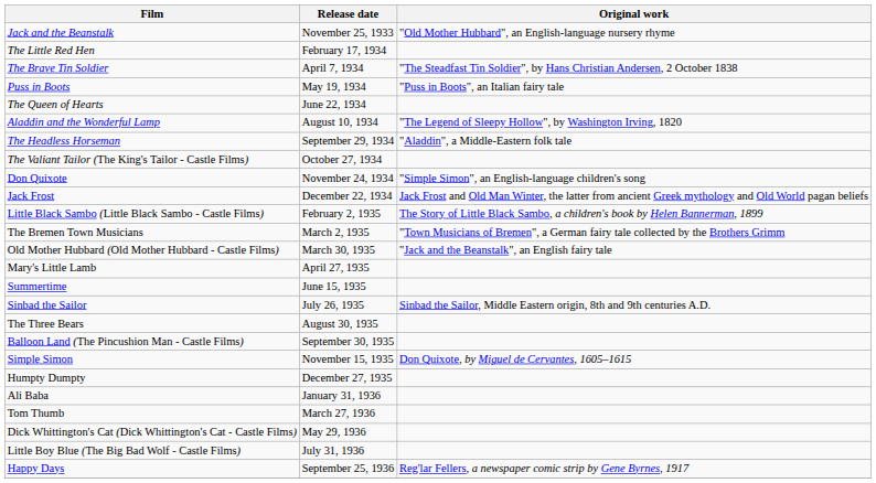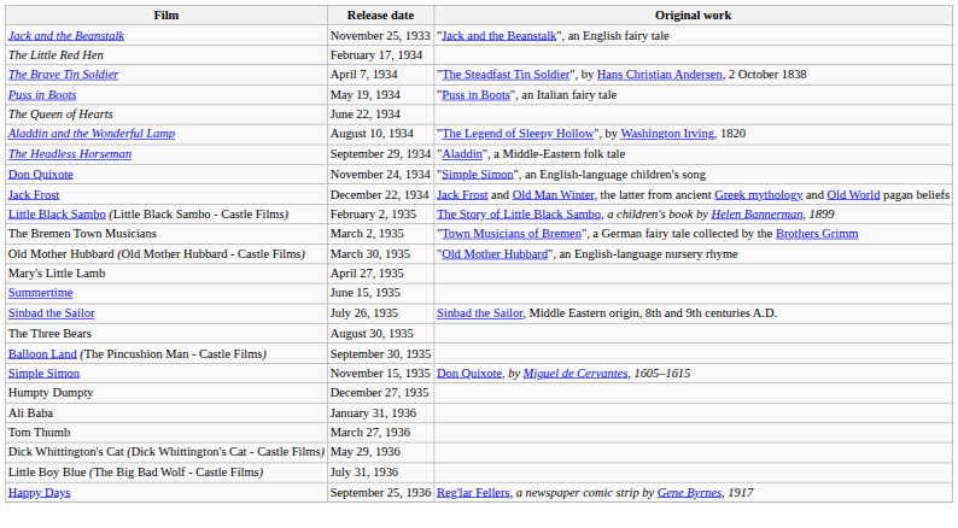 <table class="wikitable">
 <tr>
 <th>Film</th>
 <th>Release date</th>
 <th>Original work</th>
 </tr>
 <tr>
 <td><em><a href='#'>Jack and the Beanstalk</a></em></td>
 <td>November 25, 1933</td>
-<td>"<a href='#'>Old Mother Hubbard</a>", an English-language nursery rhyme</td>
+<td>"<a href='#'>Jack and the Beanstalk</a>", an English fairy tale</td>
 </tr>
 <tr>
 <td><em>The Little Red Hen</em></td>
 <td>February 17, 1934</td>
 <td></td>
 </tr>
 <tr>
 <td><em><a href='#'>The Brave Tin Soldier</a></em></td>
 <td>April 7, 1934</td>
 <td>"<a href='#'>The Steadfast Tin Soldier</a>", by <a href='#'>Hans Christian Andersen</a>, 2 October 1838</td>
 </tr>
 <tr>
 <td><em><a href='#'>Puss in Boots</a></em></td>
 <td>May 19, 1934</td>
 <td>"<a href='#'>Puss in Boots</a>", an Italian fairy tale</td>
 </tr>
 <tr>
 <td><em>The Queen of Hearts</em></td>
 <td>June 22, 1934</td>
 <td></td>
 </tr>
 <tr>
 <td><em><a href='#'>Aladdin and the Wonderful Lamp</a></em></td>
 <td>August 10, 1934</td>
 <td>"<a href='#'>The Legend of Sleepy Hollow</a>", by <a href='#'>Washington Irving</a>, 1820</td>
 </tr>
 <tr>
 <td><em><a href='#'>The Headless Horseman</a></em></td>
 <td>September 29, 1934</td>
 <td>"<a href='#'>Aladdin</a>", a Middle-Eastern folk tale</td>
 </tr>
 <tr>
-<td><em>The Valiant Tailor (</em>The King's Tailor - Castle Films<em>)</td>
-<td>October 27, 1934</td>
-<td></td>
-</tr>
-<tr>
 <td></em><a href='#'>Don Quixote</a><em></td>
 <td>November 24, 1934</td>
 <td>"<a href='#'>Simple Simon</a>", an English-language children's song</td>
 </tr>
 <tr>
 <td></em><a href='#'>Jack Frost</a><em></td>
 <td>December 22, 1934</td>
 <td><a href='#'>Jack Frost</a> and <a href='#'>Old Man Winter</a>, the latter from ancient <a href='#'>Greek mythology</a> and <a href='#'>Old World</a> pagan beliefs</td>
 </tr>
 <tr>
 <td></em><a href='#'>Little Black Sambo</a><em> (</em>Little Black Sambo - Castle Films<em>)</td>
 <td>February 2, 1935</td>
 <td></em><a href='#'>The Story of Little Black Sambo</a><em>, a children's book by <a href='#'>Helen Bannerman</a>, 1899</td>
 </tr>
 <tr>
 <td></em>The Bremen Town Musicians<em></td>
 <td>March 2, 1935</td>
 <td>"<a href='#'>Town Musicians of Bremen</a>", a German fairy tale collected by the <a href='#'>Brothers Grimm</a></td>
 </tr>
 <tr>
 <td></em>Old Mother Hubbard<em> (</em>Old Mother Hubbard - Castle Films<em>)</td>
 <td>March 30, 1935</td>
-<td>"<a href='#'>Jack and the Beanstalk</a>", an English fairy tale</td>
+<td>"<a href='#'>Old Mother Hubbard</a>", an English-language nursery rhyme</td>
 </tr>
 <tr>
 <td></em>Mary's Little Lamb<em></td>
 <td>April 27, 1935</td>
 <td></td>
 </tr>
 <tr>
 <td></em><a href='#'>Summertime</a><em></td>
 <td>June 15, 1935</td>
 <td></td>
 </tr>
 <tr>
 <td></em><a href='#'>Sinbad the Sailor</a><em></td>
 <td>July 26, 1935</td>
 <td><a href='#'>Sinbad the Sailor</a>, Middle Eastern origin, 8th and 9th centuries A.D.</td>
 </tr>
 <tr>
 <td></em>The Three Bears<em></td>
 <td>August 30, 1935</td>
 <td></td>
 </tr>
 <tr>
 <td></em><a href='#'>Balloon Land</a><em> (</em>The Pincushion Man - Castle Films<em>)</td>
 <td>September 30, 1935</td>
 <td></td>
 </tr>
 <tr>
 <td></em><a href='#'>Simple Simon</a><em></td>
 <td>November 15, 1935</td>
 <td></em><a href='#'>Don Quixote</a><em>, by <a href='#'>Miguel de Cervantes</a>, 1605–1615</td>
 </tr>
 <tr>
 <td></em>Humpty Dumpty<em></td>
 <td>December 27, 1935</td>
 <td></td>
 </tr>
 <tr>
 <td></em>Ali Baba<em></td>
 <td>January 31, 1936</td>
 <td></td>
 </tr>
 <tr>
 <td></em>Tom Thumb<em></td>
 <td>March 27, 1936</td>
 <td></td>
 </tr>
 <tr>
 <td></em>Dick Whittington's Cat<em> (</em>Dick Whittington's Cat - Castle Films<em>)</td>
 <td>May 29, 1936</td>
 <td></td>
 </tr>
 <tr>
 <td></em>Little Boy Blue<em> (</em>The Big Bad Wolf - Castle Films<em>)</td>
 <td>July 31, 1936</td>
 <td></td>
 </tr>
 <tr>
 <td></em><a href='#'>Happy Days</a><em></td>
 <td>September 25, 1936</td>
 <td></em><a href='#'>Reg'lar Fellers</a><em>, a newspaper comic strip by <a href='#'>Gene Byrnes</a>, 1917</td>
 </tr>
 <tr>
 </tr>
 </table>
